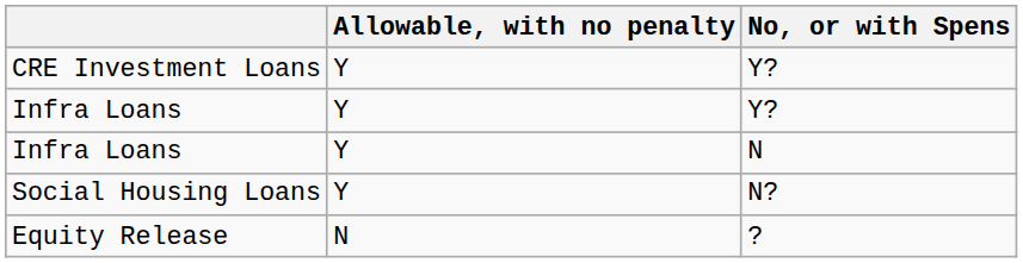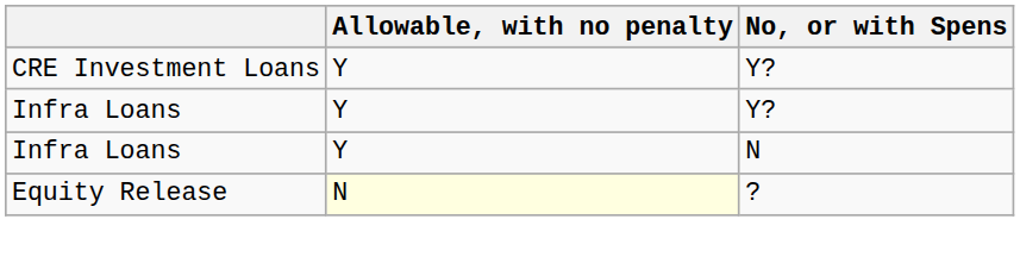 <table class="wikitable">
 <tr>
 <th></th>
 <th>Allowable, with no penalty</th>
 <th>No, or with Spens</th>
 </tr>
 <tr>
 <td>CRE Investment Loans</td>
 <td>Y</td>
 <td>Y?</td>
 </tr>
 <tr>
 <td>Infra Loans</td>
 <td>Y</td>
 <td>Y?</td>
 </tr>
 <tr>
 <td>Infra Loans</td>
 <td>Y</td>
 <td>N</td>
 </tr>
 <tr>
-<td>Social Housing Loans</td>
-<td>Y</td>
-<td>N?</td>
-</tr>
-<tr>
 <td>Equity Release</td>
-<td>N</td>
+<td style="background: lightyellow;">N</td>
 <td>?</td>
 </tr>
 </table>
